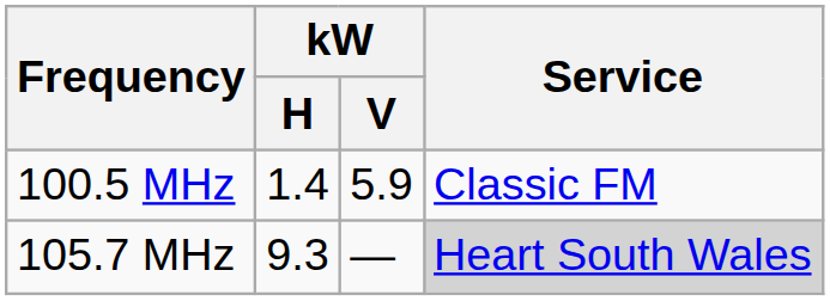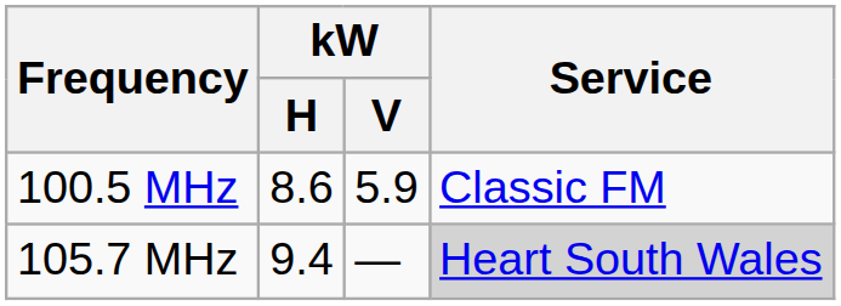 <table class="wikitable sortable">
 <tr>
 <th rowspan=2>Frequency</th>
 <th colspan=2>kW</th>
 <th rowspan=2>Service</th>
 </tr>
 <tr>
 <th>H</th>
 <th>V</th>
 </tr>
 <tr>
 <td>100.5 <a href='#'>MHz</a></td>
-<td>1.4</td>
+<td>8.6</td>
 <td>5.9</td>
 <td><a href='#'>Classic FM</a></td>
 </tr>
 <tr>
 <td>105.7 MHz</td>
-<td>9.3</td>
+<td>9.4</td>
 <td>—</td>
 <td style="background: lightgrey;"><a href='#'>Heart South Wales</a></td>
 </tr>
 </table>
